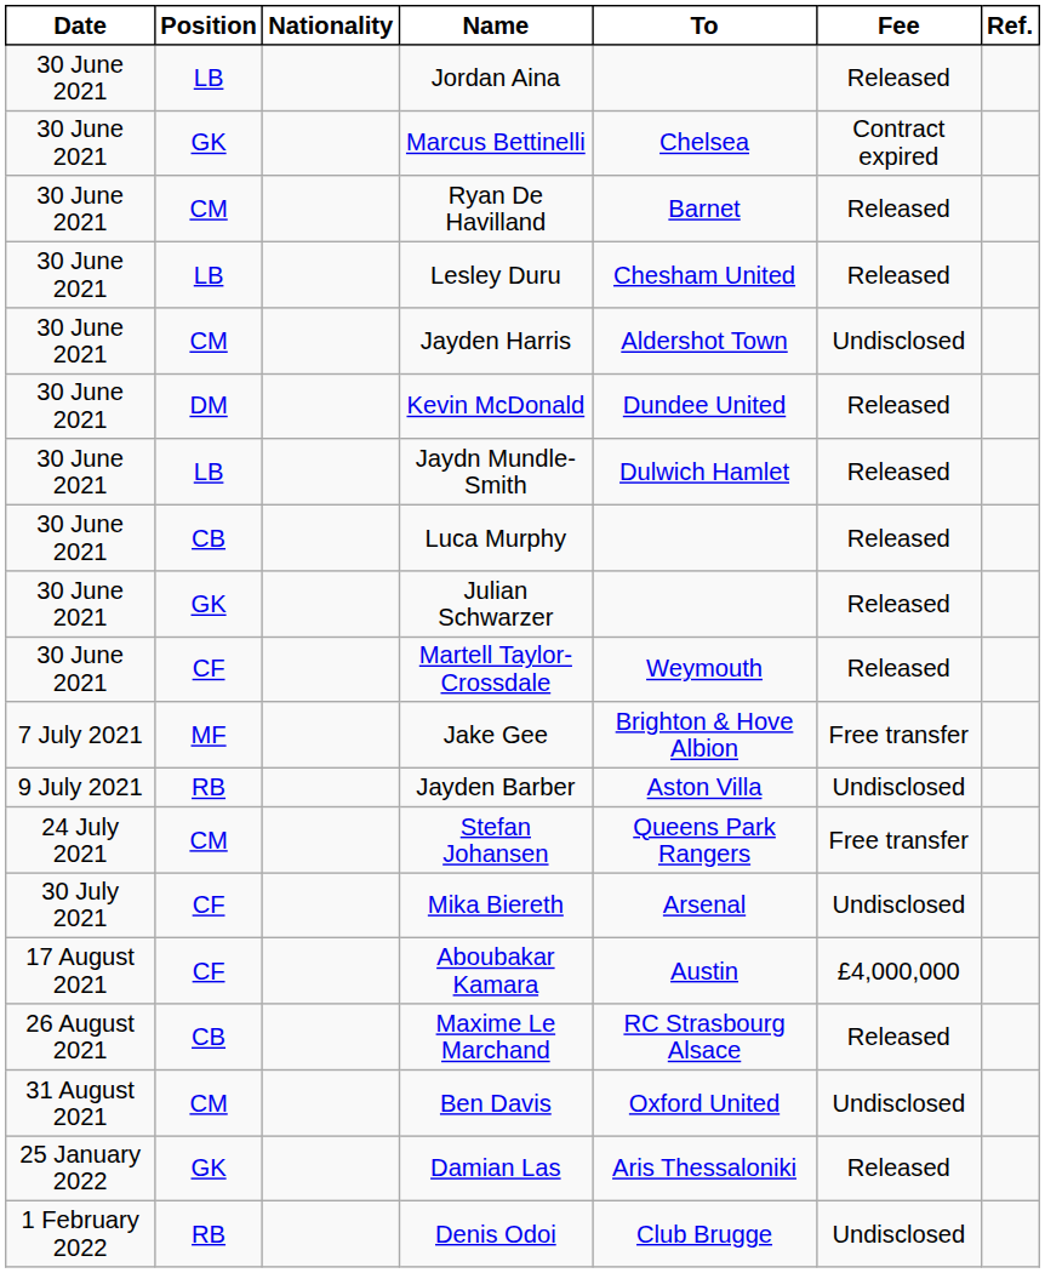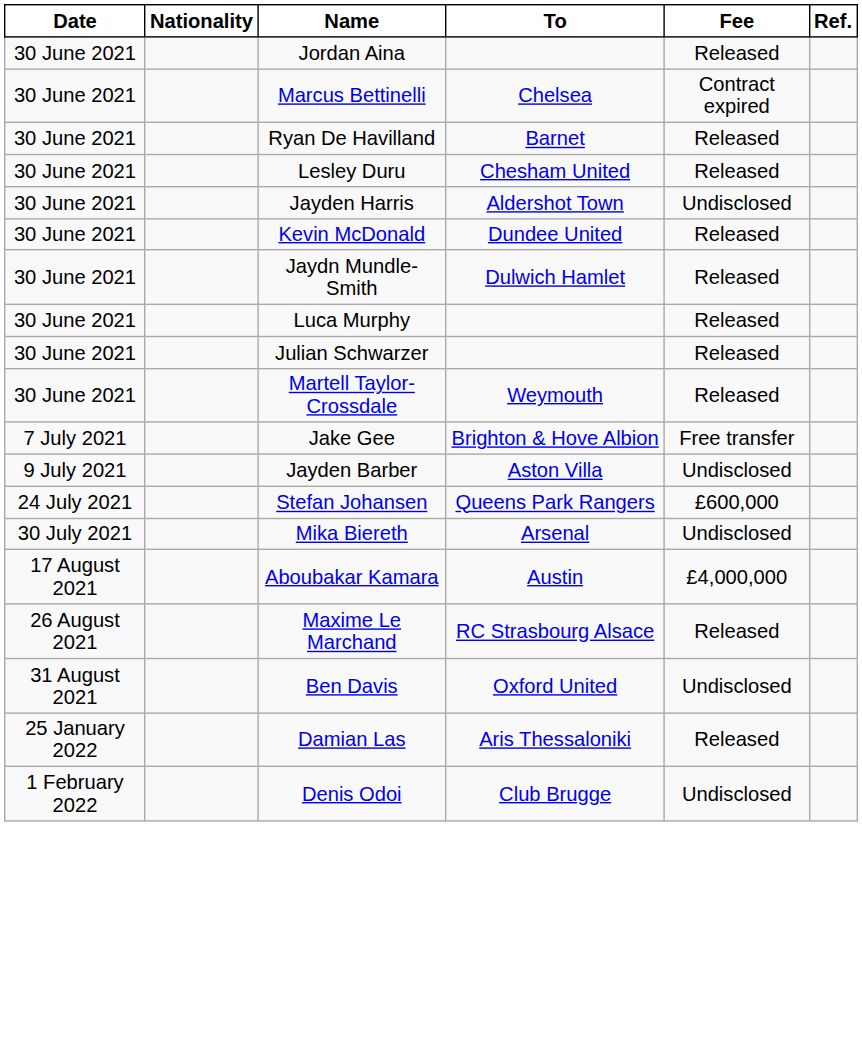 <table class="wikitable"  style="text-align:center; font-size:90%; ">
 <tr>
 <th style="background:#ffffff;color:#000000;border:1px solid black; width:120px;">Date</th>
-<th style="background:#ffffff;color:#000000;border:1px solid black; width:50px;">Position</th>
 <th style="background:#ffffff;color:#000000;border:1px solid black; width:50px;">Nationality</th>
 <th style="background:#ffffff;color:#000000;border:1px solid black; width:170px;">Name</th>
 <th style="background:#ffffff;color:#000000;border:1px solid black; width:200px;">To</th>
 <th style="background:#ffffff;color:#000000;border:1px solid black; width:110px;">Fee</th>
 <th style="background:#ffffff;color:#000000;border:1px solid black; width:25px;">Ref.</th>
 </tr>
 <tr>
 <td>30 June 2021</td>
-<td><a href='#'>LB</a></td>
 <td></td>
 <td>Jordan Aina</td>
 <td></td>
 <td>Released</td>
 <td></td>
 </tr>
 <tr>
 <td>30 June 2021</td>
-<td><a href='#'>GK</a></td>
 <td></td>
 <td><a href='#'>Marcus Bettinelli</a></td>
 <td> <a href='#'>Chelsea</a></td>
 <td>Contract expired</td>
 <td></td>
 </tr>
 <tr>
 <td>30 June 2021</td>
-<td><a href='#'>CM</a></td>
 <td></td>
 <td>Ryan De Havilland</td>
 <td> <a href='#'>Barnet</a></td>
 <td>Released</td>
 <td></td>
 </tr>
 <tr>
 <td>30 June 2021</td>
-<td><a href='#'>LB</a></td>
 <td></td>
 <td>Lesley Duru</td>
 <td><a href='#'>Chesham United</a></td>
 <td>Released</td>
 <td></td>
 </tr>
 <tr>
 <td>30 June 2021</td>
-<td><a href='#'>CM</a></td>
 <td></td>
 <td>Jayden Harris</td>
 <td> <a href='#'>Aldershot Town</a></td>
 <td>Undisclosed</td>
 <td></td>
 </tr>
 <tr>
 <td>30 June 2021</td>
-<td><a href='#'>DM</a></td>
 <td></td>
 <td><a href='#'>Kevin McDonald</a></td>
 <td> <a href='#'>Dundee United</a></td>
 <td>Released</td>
 <td></td>
 </tr>
 <tr>
 <td>30 June 2021</td>
-<td><a href='#'>LB</a></td>
 <td></td>
 <td>Jaydn Mundle-Smith</td>
 <td><a href='#'>Dulwich Hamlet</a></td>
 <td>Released</td>
 <td></td>
 </tr>
 <tr>
 <td>30 June 2021</td>
-<td><a href='#'>CB</a></td>
 <td></td>
 <td>Luca Murphy</td>
 <td></td>
 <td>Released</td>
 <td></td>
 </tr>
 <tr>
 <td>30 June 2021</td>
-<td><a href='#'>GK</a></td>
 <td></td>
 <td>Julian Schwarzer</td>
 <td></td>
 <td>Released</td>
 <td></td>
 </tr>
 <tr>
 <td>30 June 2021</td>
-<td><a href='#'>CF</a></td>
 <td></td>
 <td><a href='#'>Martell Taylor-Crossdale</a></td>
 <td> <a href='#'>Weymouth</a></td>
 <td>Released</td>
 <td></td>
 </tr>
 <tr>
 <td>7 July 2021</td>
-<td><a href='#'>MF</a></td>
 <td></td>
 <td>Jake Gee</td>
 <td> <a href='#'>Brighton & Hove Albion</a></td>
 <td>Free transfer</td>
 <td></td>
 </tr>
 <tr>
 <td>9 July 2021</td>
-<td><a href='#'>RB</a></td>
 <td></td>
 <td>Jayden Barber</td>
 <td> <a href='#'>Aston Villa</a></td>
 <td>Undisclosed</td>
 <td></td>
 </tr>
 <tr>
 <td>24 July 2021</td>
-<td><a href='#'>CM</a></td>
 <td></td>
 <td><a href='#'>Stefan Johansen</a></td>
 <td> <a href='#'>Queens Park Rangers</a></td>
-<td>Free transfer</td>
+<td>£600,000</td>
 <td></td>
 </tr>
 <tr>
 <td>30 July 2021</td>
-<td><a href='#'>CF</a></td>
 <td></td>
 <td><a href='#'>Mika Biereth</a></td>
 <td> <a href='#'>Arsenal</a></td>
 <td>Undisclosed</td>
 <td></td>
 </tr>
 <tr>
 <td>17 August 2021</td>
-<td><a href='#'>CF</a></td>
 <td></td>
 <td><a href='#'>Aboubakar Kamara</a></td>
 <td> <a href='#'>Austin</a></td>
 <td>£4,000,000</td>
 <td></td>
 </tr>
 <tr>
 <td>26 August 2021</td>
-<td><a href='#'>CB</a></td>
 <td></td>
 <td><a href='#'>Maxime Le Marchand</a></td>
 <td> <a href='#'>RC Strasbourg Alsace</a></td>
 <td>Released</td>
 <td></td>
 </tr>
 <tr>
 <td>31 August 2021</td>
-<td><a href='#'>CM</a></td>
 <td></td>
 <td><a href='#'>Ben Davis</a></td>
 <td> <a href='#'>Oxford United</a></td>
 <td>Undisclosed</td>
 <td></td>
 </tr>
 <tr>
 <td>25 January 2022</td>
-<td><a href='#'>GK</a></td>
 <td></td>
 <td><a href='#'>Damian Las</a></td>
 <td> <a href='#'>Aris Thessaloniki</a></td>
 <td>Released</td>
 <td></td>
 </tr>
 <tr>
 <td>1 February 2022</td>
-<td><a href='#'>RB</a></td>
 <td></td>
 <td><a href='#'>Denis Odoi</a></td>
 <td> <a href='#'>Club Brugge</a></td>
 <td>Undisclosed</td>
 <td></td>
 </tr>
 </table>
